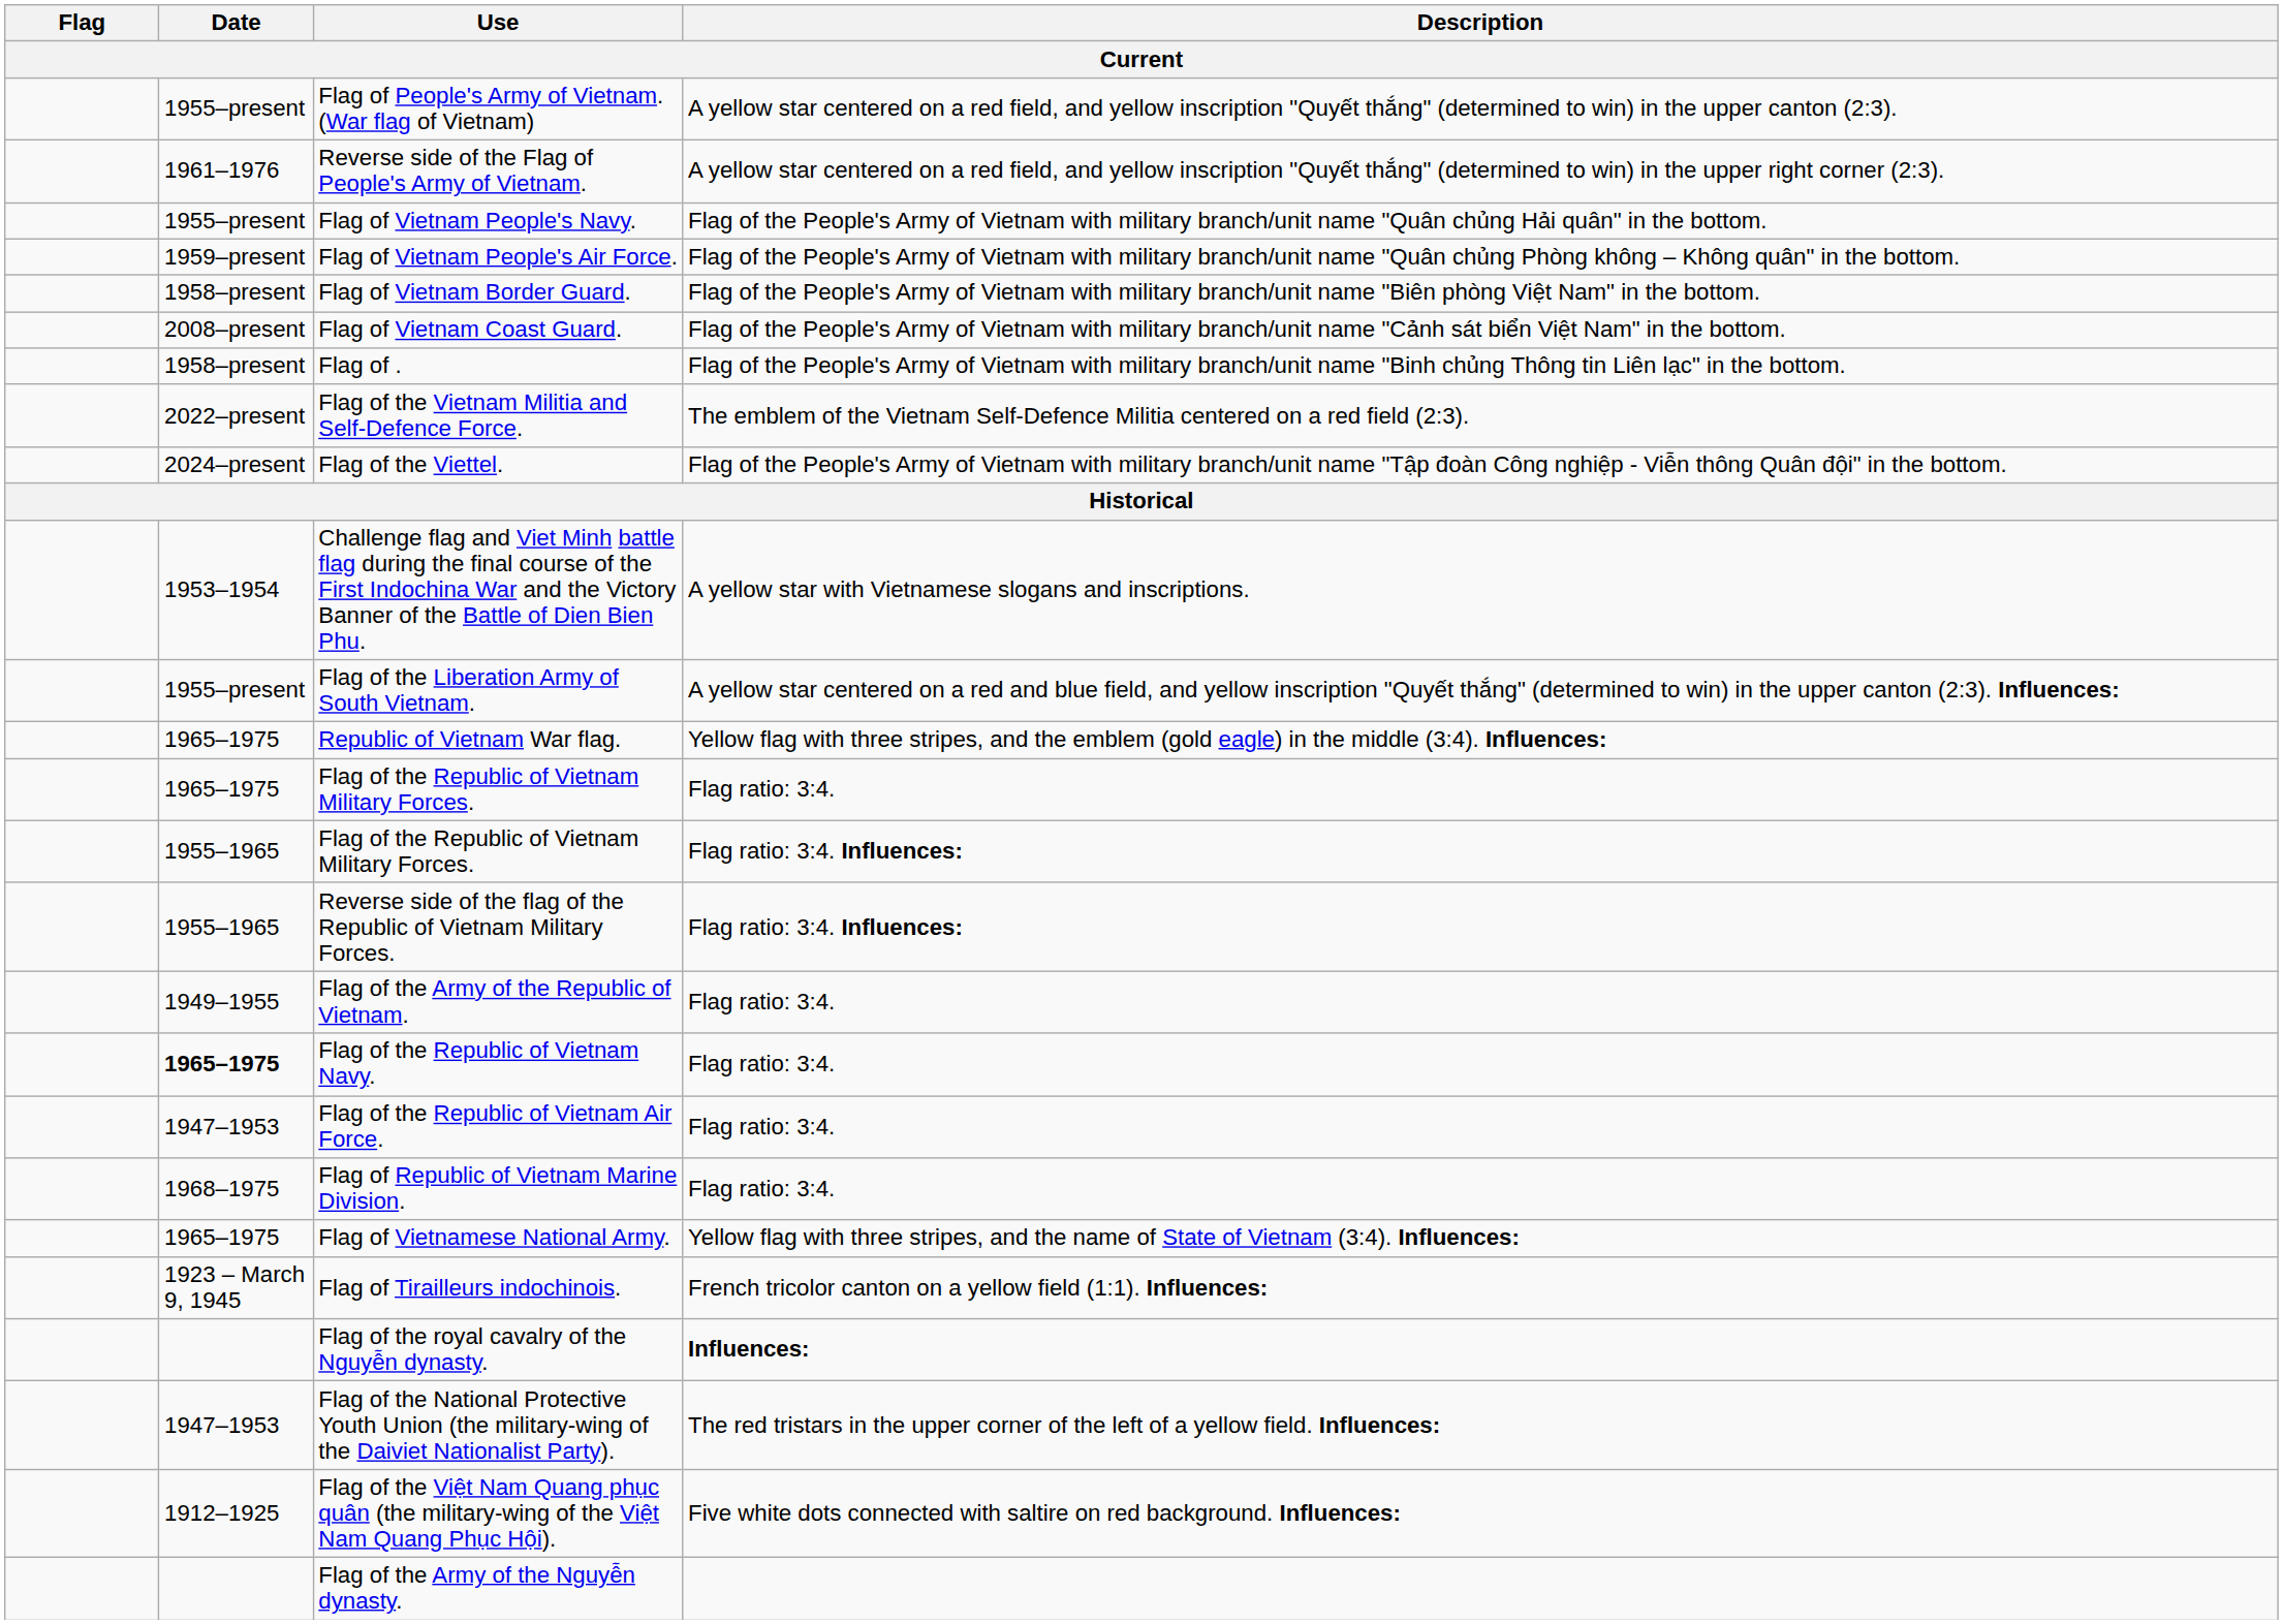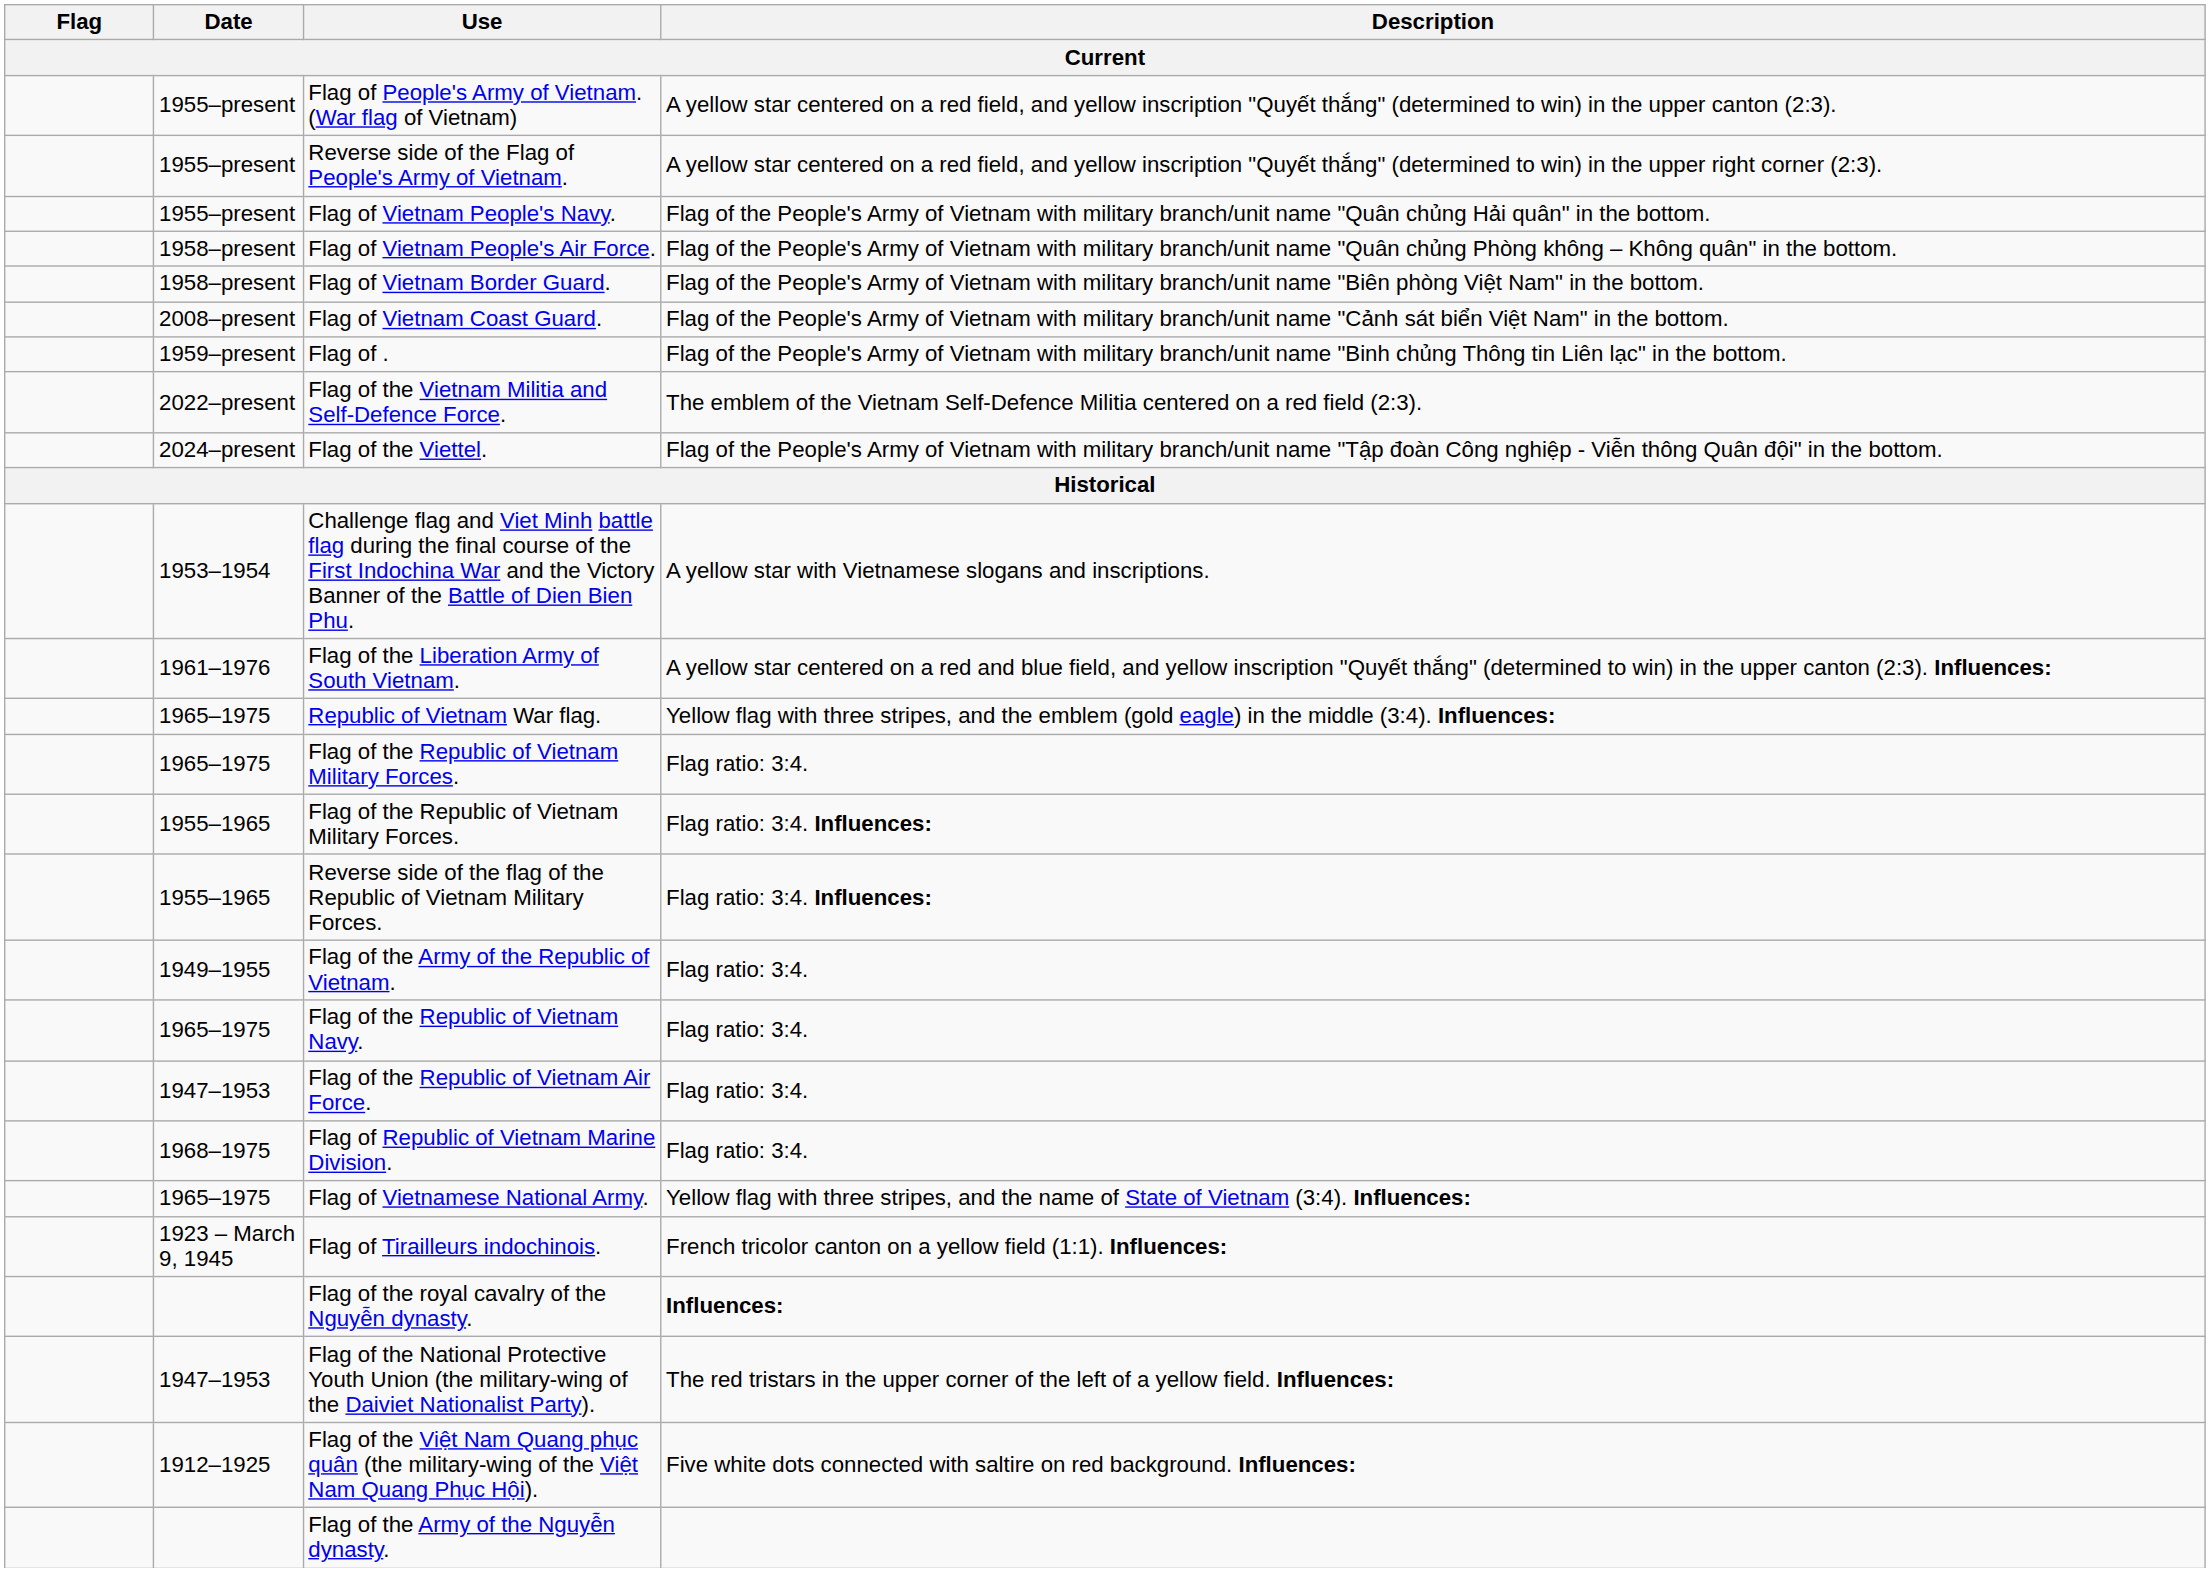 <table class="wikitable" style="width:100%">
 <tr>
 <th width="100px">Flag</th>
 <th width="100px">Date</th>
 <th width="250px">Use</th>
 <th style="min-width:250px">Description</th>
 </tr>
 <tr>
 <th colspan="4">Current</th>
 </tr>
 <tr>
 <td></td>
 <td>1955–present</td>
 <td>Flag of <a href='#'>People's Army of Vietnam</a>.<br>(<a href='#'>War flag</a> of Vietnam)</td>
 <td>A yellow star centered on a red field, and yellow inscription "Quyết thắng" (determined to win) in the upper canton (2:3).</td>
 </tr>
 <tr>
 <td></td>
-<td>1961–1976</td>
+<td>1955–present</td>
 <td>Reverse side of the Flag of <a href='#'>People's Army of Vietnam</a>.</td>
 <td>A yellow star centered on a red field, and yellow inscription "Quyết thắng" (determined to win) in the upper right corner (2:3).</td>
 </tr>
 <tr>
 <td></td>
 <td>1955–present</td>
 <td>Flag of <a href='#'>Vietnam People's Navy</a>.</td>
 <td>Flag of the People's Army of Vietnam with military branch/unit name "Quân chủng Hải quân" in the bottom.</td>
 </tr>
 <tr>
 <td></td>
-<td>1959–present</td>
+<td>1958–present</td>
 <td>Flag of <a href='#'>Vietnam People's Air Force</a>.</td>
 <td>Flag of the People's Army of Vietnam with military branch/unit name "Quân chủng Phòng không – Không quân" in the bottom.</td>
 </tr>
 <tr>
 <td></td>
 <td>1958–present</td>
 <td>Flag of <a href='#'>Vietnam Border Guard</a>.</td>
 <td>Flag of the People's Army of Vietnam with military branch/unit name "Biên phòng Việt Nam" in the bottom.</td>
 </tr>
 <tr>
 <td></td>
 <td>2008–present</td>
 <td>Flag of <a href='#'>Vietnam Coast Guard</a>.</td>
 <td>Flag of the People's Army of Vietnam with military branch/unit name "Cảnh sát biển Việt Nam" in the bottom.</td>
 </tr>
 <tr>
 <td></td>
-<td>1958–present</td>
+<td>1959–present</td>
 <td>Flag of .</td>
 <td>Flag of the People's Army of Vietnam with military branch/unit name "Binh chủng Thông tin Liên lạc" in the bottom.</td>
 </tr>
 <tr>
 <td></td>
 <td>2022–present</td>
 <td>Flag of the <a href='#'>Vietnam Militia and Self-Defence Force</a>.</td>
 <td>The emblem of the Vietnam Self-Defence Militia centered on a red field (2:3).</td>
 </tr>
 <tr>
 <td></td>
 <td>2024–present</td>
 <td>Flag of the <a href='#'>Viettel</a>.</td>
 <td>Flag of the People's Army of Vietnam with military branch/unit name "Tập đoàn Công nghiệp - Viễn thông Quân đội" in the bottom.</td>
 </tr>
 <tr>
 <th colspan="4">Historical</th>
 </tr>
 <tr>
 <td></td>
 <td>1953–1954</td>
 <td>Challenge flag and <a href='#'>Viet Minh</a> <a href='#'>battle flag</a> during the final course of the <a href='#'>First Indochina War</a> and the Victory Banner of the <a href='#'>Battle of Dien Bien Phu</a>.</td>
 <td>A yellow star with Vietnamese slogans and inscriptions.</td>
 </tr>
 <tr>
 <td></td>
-<td>1955–present</td>
+<td>1961–1976</td>
 <td>Flag of the <a href='#'>Liberation Army of South Vietnam</a>.</td>
 <td>A yellow star centered on a red and blue field, and yellow inscription "Quyết thắng" (determined to win) in the upper canton (2:3). <strong>Influences:</strong>  </td>
 </tr>
 <tr>
 <td></td>
 <td>1965–1975</td>
 <td><a href='#'>Republic of Vietnam</a> War flag.</td>
 <td>Yellow flag with three stripes, and the emblem (gold <a href='#'>eagle</a>) in the middle (3:4). <strong>Influences:</strong> </td>
 </tr>
 <tr>
 <td></td>
 <td>1965–1975</td>
 <td>Flag of the <a href='#'>Republic of Vietnam Military Forces</a>.</td>
 <td>Flag ratio: 3:4.</td>
 </tr>
 <tr>
 <td></td>
 <td>1955–1965</td>
 <td>Flag of the Republic of Vietnam Military Forces.</td>
 <td>Flag ratio: 3:4. <strong>Influences:</strong>  </td>
 </tr>
 <tr>
 <td></td>
 <td>1955–1965</td>
 <td>Reverse side of the flag of the Republic of Vietnam Military Forces.</td>
 <td>Flag ratio: 3:4. <strong>Influences:</strong>  </td>
 </tr>
 <tr>
 <td></td>
 <td>1949–1955</td>
 <td>Flag of the <a href='#'>Army of the Republic of Vietnam</a>.</td>
 <td>Flag ratio: 3:4.</td>
 </tr>
 <tr>
 <td></td>
-<td><strong>1965–1975</strong></td>
+<td>1965–1975</td>
 <td>Flag of the <a href='#'>Republic of Vietnam Navy</a>.</td>
 <td>Flag ratio: 3:4.</td>
 </tr>
 <tr>
 <td></td>
 <td>1947–1953</td>
 <td>Flag of the <a href='#'>Republic of Vietnam Air Force</a>.</td>
 <td>Flag ratio: 3:4.</td>
 </tr>
 <tr>
 <td></td>
 <td>1968–1975</td>
 <td>Flag of <a href='#'>Republic of Vietnam Marine Division</a>.</td>
 <td>Flag ratio: 3:4.</td>
 </tr>
 <tr>
 <td></td>
 <td>1965–1975</td>
 <td>Flag of <a href='#'>Vietnamese National Army</a>.</td>
 <td>Yellow flag with three stripes, and the name of <a href='#'>State of Vietnam</a> (3:4). <strong>Influences:</strong> </td>
 </tr>
 <tr>
 <td></td>
 <td>1923 – March 9, 1945</td>
 <td>Flag of <a href='#'>Tirailleurs indochinois</a>.</td>
 <td>French tricolor canton on a yellow field (1:1). <strong>Influences:</strong>  </td>
 </tr>
 <tr>
 <td></td>
 <td></td>
 <td>Flag of the royal cavalry of the <a href='#'>Nguyễn dynasty</a>.</td>
 <td><strong>Influences:</strong> </td>
 </tr>
 <tr>
 <td></td>
 <td>1947–1953</td>
 <td>Flag of the National Protective Youth Union (the military-wing of the <a href='#'>Daiviet Nationalist Party</a>).</td>
 <td>The red tristars in the upper corner of the left of a yellow field. <strong>Influences:</strong> </td>
 </tr>
 <tr>
 <td></td>
 <td>1912–1925</td>
 <td>Flag of the <a href='#'>Việt Nam Quang phục quân</a> (the military-wing of the <a href='#'>Việt Nam Quang Phục Hội</a>).</td>
 <td>Five white dots connected with saltire on red background. <strong>Influences:</strong> </td>
 </tr>
 <tr>
 <td></td>
 <td></td>
 <td>Flag of the <a href='#'>Army of the Nguyễn dynasty</a>.</td>
 <td></td>
 </tr>
 </table>
